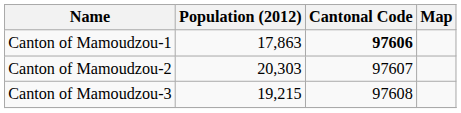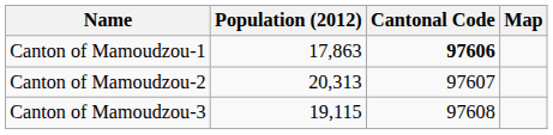 <table class="wikitable">
 <tr>
 <th>Name</th>
 <th>Population (2012)</th>
 <th>Cantonal Code</th>
 <th>Map</th>
 </tr>
 <tr>
 <td>Canton of Mamoudzou-1</td>
 <td align="right">17,863</td>
 <td align="right"><strong>97606</strong></td>
 <td></td>
 </tr>
 <tr>
 <td>Canton of Mamoudzou-2</td>
-<td align="right">20,303</td>
+<td align="right">20,313</td>
 <td align="right">97607</td>
 <td></td>
 </tr>
 <tr>
 <td>Canton of Mamoudzou-3</td>
-<td align="right">19,215</td>
+<td align="right">19,115</td>
 <td align="right">97608</td>
 <td></td>
 </tr>
 <tr>
 </tr>
 </table>
